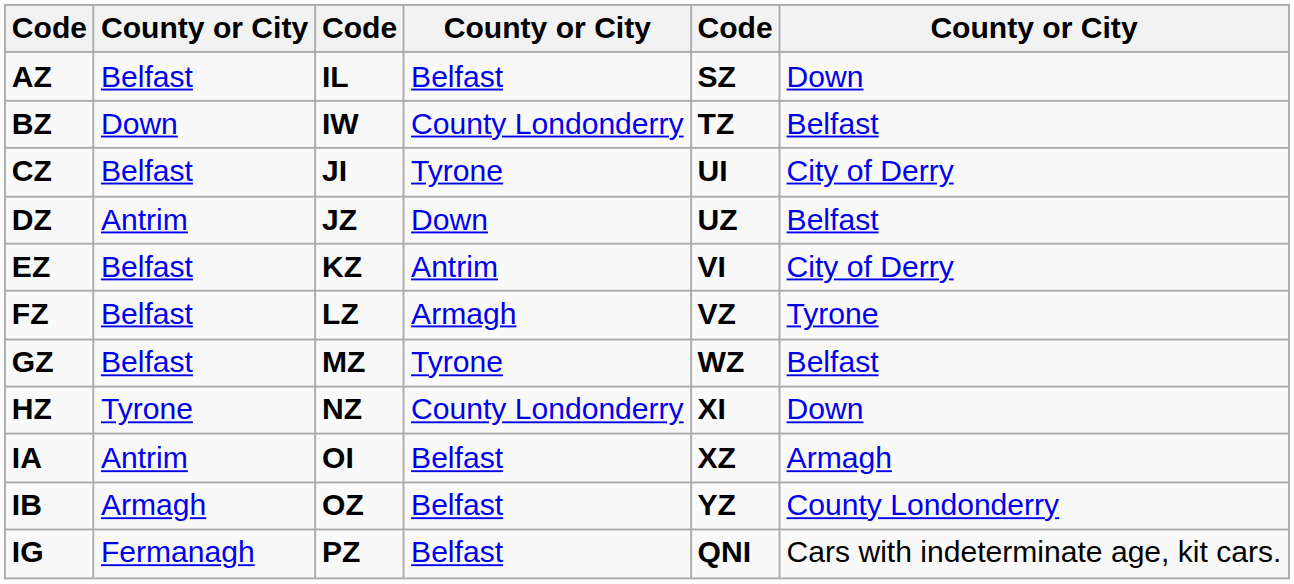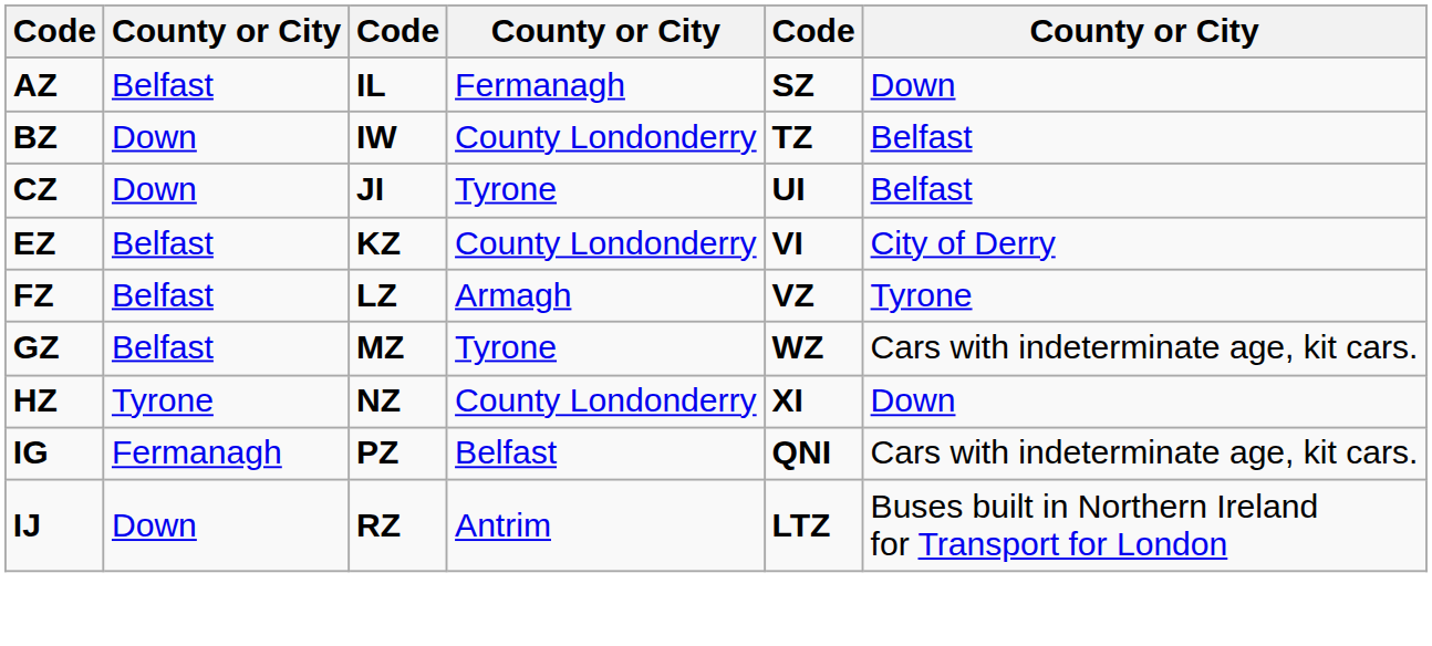 <table class="wikitable">
 <tr>
 <th>Code</th>
 <th>County or City</th>
 <th>Code</th>
 <th>County or City</th>
 <th>Code</th>
 <th>County or City</th>
 </tr>
 <tr>
 <td><strong>AZ</strong></td>
 <td><a href='#'>Belfast</a></td>
 <td><strong>IL</strong></td>
-<td><a href='#'>Belfast</a></td>
+<td><a href='#'>Fermanagh</a></td>
 <td><strong>SZ</strong></td>
 <td><a href='#'>Down</a></td>
 </tr>
 <tr>
 <td><strong>BZ</strong></td>
 <td><a href='#'>Down</a></td>
 <td><strong>IW</strong></td>
 <td><a href='#'>County Londonderry</a></td>
 <td><strong>TZ</strong></td>
 <td><a href='#'>Belfast</a></td>
 </tr>
 <tr>
 <td><strong>CZ</strong></td>
-<td><a href='#'>Belfast</a></td>
+<td><a href='#'>Down</a></td>
 <td><strong>JI</strong></td>
 <td><a href='#'>Tyrone</a></td>
 <td><strong>UI</strong></td>
-<td><a href='#'>City of Derry</a></td>
-</tr>
-<tr>
-<td><strong>DZ</strong></td>
-<td><a href='#'>Antrim</a></td>
-<td><strong>JZ</strong></td>
-<td><a href='#'>Down</a></td>
-<td><strong>UZ</strong></td>
 <td><a href='#'>Belfast</a></td>
 </tr>
 <tr>
 <td><strong>EZ</strong></td>
 <td><a href='#'>Belfast</a></td>
 <td><strong>KZ</strong></td>
-<td><a href='#'>Antrim</a></td>
+<td><a href='#'>County Londonderry</a></td>
 <td><strong>VI</strong></td>
 <td><a href='#'>City of Derry</a></td>
 </tr>
 <tr>
 <td><strong>FZ</strong></td>
 <td><a href='#'>Belfast</a></td>
 <td><strong>LZ</strong></td>
 <td><a href='#'>Armagh</a></td>
 <td><strong>VZ</strong></td>
 <td><a href='#'>Tyrone</a></td>
 </tr>
 <tr>
 <td><strong>GZ</strong></td>
 <td><a href='#'>Belfast</a></td>
 <td><strong>MZ</strong></td>
 <td><a href='#'>Tyrone</a></td>
 <td><strong>WZ</strong></td>
-<td><a href='#'>Belfast</a></td>
+<td>Cars with indeterminate age, kit cars.</td>
 </tr>
 <tr>
 <td><strong>HZ</strong></td>
 <td><a href='#'>Tyrone</a></td>
 <td><strong>NZ</strong></td>
 <td><a href='#'>County Londonderry</a></td>
 <td><strong>XI</strong></td>
 <td><a href='#'>Down</a></td>
 </tr>
 <tr>
-<td><strong>IA</strong></td>
-<td><a href='#'>Antrim</a></td>
-<td><strong>OI</strong></td>
-<td><a href='#'>Belfast</a></td>
-<td><strong>XZ</strong></td>
-<td><a href='#'>Armagh</a></td>
-</tr>
-<tr>
-<td><strong>IB</strong></td>
-<td><a href='#'>Armagh</a></td>
-<td><strong>OZ</strong></td>
-<td><a href='#'>Belfast</a></td>
-<td><strong>YZ</strong></td>
-<td><a href='#'>County Londonderry</a></td>
-</tr>
-<tr>
 <td><strong>IG</strong></td>
 <td><a href='#'>Fermanagh</a></td>
 <td><strong>PZ</strong></td>
 <td><a href='#'>Belfast</a></td>
 <td><strong>QNI</strong></td>
 <td>Cars with indeterminate age, kit cars.</td>
 </tr>
+<tr>
+<td><strong>IJ</strong></td>
+<td><a href='#'>Down</a></td>
+<td><strong>RZ</strong></td>
+<td><a href='#'>Antrim</a></td>
+<td><strong>LTZ</strong></td>
+<td>Buses built in Northern Ireland<br> for <a href='#'>Transport for London</a></td>
+</tr>
 </table>
